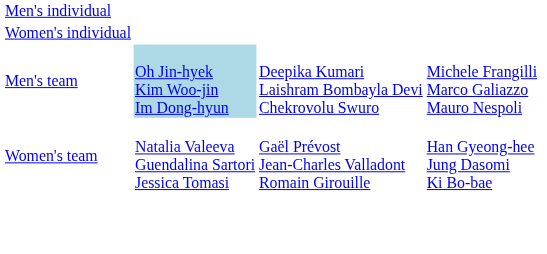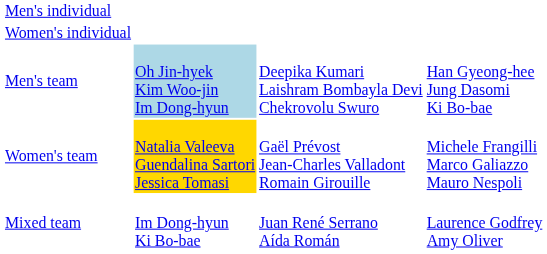 <table>
 <tr>
 <td><a href='#'>Men's individual</a></td>
 <td></td>
 <td></td>
 <td></td>
 </tr>
 <tr>
 <td><a href='#'>Women's individual</a></td>
 <td></td>
 <td></td>
 <td></td>
 </tr>
 <tr>
 <td><a href='#'>Men's team</a></td>
 <td style="background: lightblue;"> <br> <a href='#'>Oh Jin-hyek</a> <br> <a href='#'>Kim Woo-jin</a> <br> <a href='#'>Im Dong-hyun</a></td>
 <td> <br> <a href='#'>Deepika Kumari</a> <br> <a href='#'>Laishram Bombayla Devi</a> <br> <a href='#'>Chekrovolu Swuro</a></td>
+<td> <br> <a href='#'>Han Gyeong-hee</a> <br> <a href='#'>Jung Dasomi</a> <br> <a href='#'>Ki Bo-bae</a></td>
+</tr>
+<tr>
+<td><a href='#'>Women's team</a></td>
+<td style="background: gold;"> <br> <a href='#'>Natalia Valeeva</a> <br> <a href='#'>Guendalina Sartori</a> <br> <a href='#'>Jessica Tomasi</a></td>
+<td> <br> <a href='#'>Gaël Prévost</a> <br> <a href='#'>Jean-Charles Valladont</a> <br> <a href='#'>Romain Girouille</a></td>
 <td> <br> <a href='#'>Michele Frangilli</a> <br> <a href='#'>Marco Galiazzo</a> <br> <a href='#'>Mauro Nespoli</a></td>
 </tr>
 <tr>
-<td><a href='#'>Women's team</a></td>
-<td> <br> <a href='#'>Natalia Valeeva</a> <br> <a href='#'>Guendalina Sartori</a> <br> <a href='#'>Jessica Tomasi</a></td>
-<td> <br> <a href='#'>Gaël Prévost</a> <br> <a href='#'>Jean-Charles Valladont</a> <br> <a href='#'>Romain Girouille</a></td>
-<td> <br> <a href='#'>Han Gyeong-hee</a> <br> <a href='#'>Jung Dasomi</a> <br> <a href='#'>Ki Bo-bae</a></td>
+<td><a href='#'>Mixed team</a></td>
+<td> <br> <a href='#'>Im Dong-hyun</a> <br> <a href='#'>Ki Bo-bae</a></td>
+<td> <br> <a href='#'>Juan René Serrano</a> <br> <a href='#'>Aída Román</a></td>
+<td> <br> <a href='#'>Laurence Godfrey</a> <br> <a href='#'>Amy Oliver</a></td>
 </tr>
 <tr>
 </tr>
 </table>
